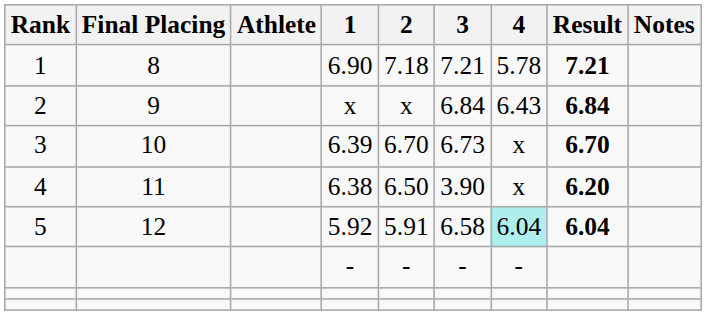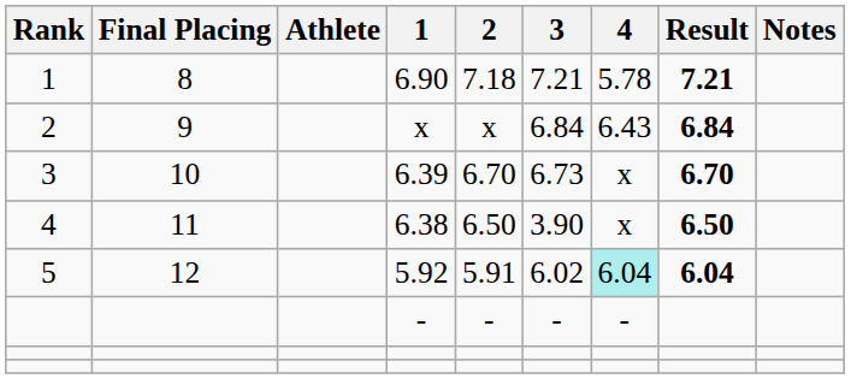 <table class="wikitable sortable" style="text-align:center">
 <tr>
 <th>Rank</th>
 <th>Final Placing</th>
 <th>Athlete</th>
 <th>1</th>
 <th>2</th>
 <th>3</th>
 <th>4</th>
 <th>Result</th>
 <th>Notes</th>
 </tr>
 <tr>
 <td>1</td>
 <td>8</td>
 <td align=left></td>
 <td>6.90</td>
 <td>7.18</td>
 <td>7.21</td>
 <td>5.78</td>
 <td><strong>7.21</strong></td>
 <td></td>
 </tr>
 <tr>
 <td>2</td>
 <td>9</td>
 <td align=left></td>
 <td>x</td>
 <td>x</td>
 <td>6.84</td>
 <td>6.43</td>
 <td><strong>6.84</strong></td>
 <td></td>
 </tr>
 <tr>
 <td>3</td>
 <td>10</td>
 <td align=left></td>
 <td>6.39</td>
 <td>6.70</td>
 <td>6.73</td>
 <td>x</td>
 <td><strong>6.70</strong></td>
 <td></td>
 </tr>
 <tr>
 <td>4</td>
 <td>11</td>
 <td align=left></td>
 <td>6.38</td>
 <td>6.50</td>
 <td>3.90</td>
 <td>x</td>
-<td><strong>6.20</strong></td>
+<td><strong>6.50</strong></td>
 <td></td>
 </tr>
 <tr>
 <td>5</td>
 <td>12</td>
 <td align=left></td>
 <td>5.92</td>
 <td>5.91</td>
-<td>6.58</td>
+<td>6.02</td>
 <td style="background: paleturquoise;">6.04</td>
 <td><strong>6.04</strong></td>
 <td></td>
 </tr>
 <tr>
 <td></td>
 <td></td>
 <td align=left></td>
 <td>-</td>
 <td>-</td>
 <td>-</td>
 <td>-</td>
 <td></td>
 <td></td>
 </tr>
 <tr>
 <td></td>
 <td></td>
 <td align=left></td>
 <td></td>
 <td></td>
 <td></td>
 <td></td>
 <td></td>
 <td></td>
 </tr>
 <tr>
 <td></td>
 <td></td>
 <td align=left></td>
 <td></td>
 <td></td>
 <td></td>
 <td></td>
 <td></td>
 <td></td>
 </tr>
 </table>
